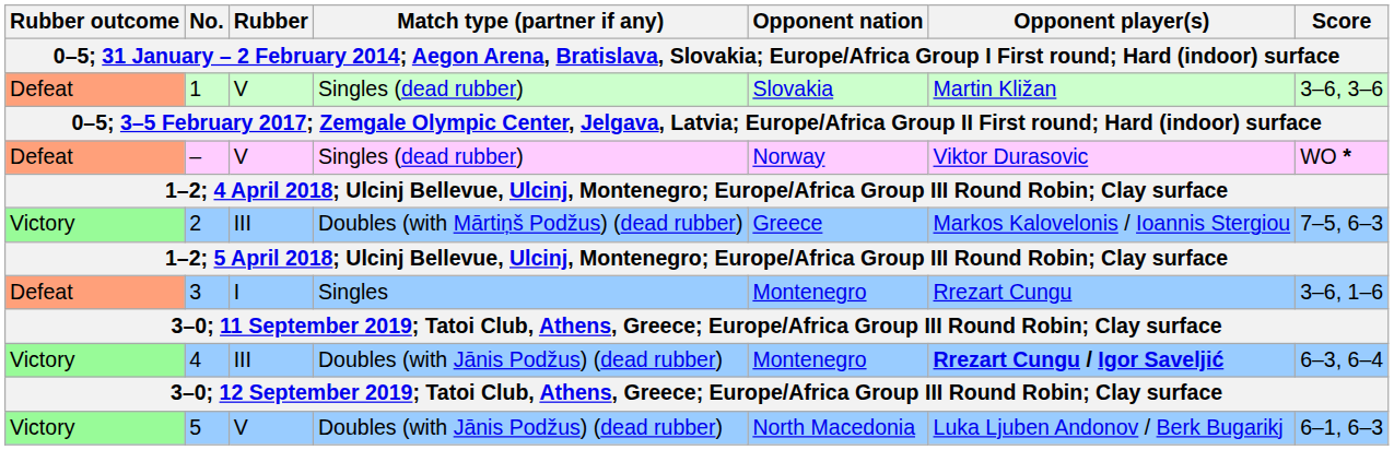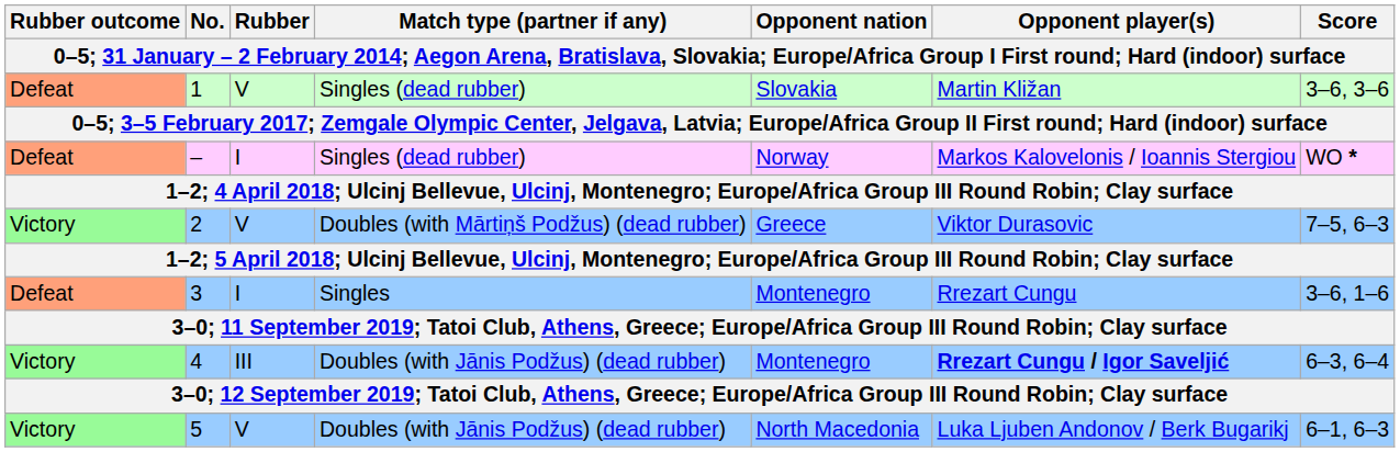 <table class=wikitable>
 <tr>
 <th>Rubber outcome</th>
 <th>No.</th>
 <th>Rubber</th>
 <th>Match type (partner if any)</th>
 <th>Opponent nation</th>
 <th>Opponent player(s)</th>
 <th>Score</th>
 </tr>
 <tr>
 <th colspan=7>0–5; <a href='#'>31 January – 2 February 2014</a>; <a href='#'>Aegon Arena</a>, <a href='#'>Bratislava</a>, Slovakia; Europe/Africa Group I First round; Hard (indoor) surface</th>
 </tr>
 <tr bgcolor=#CCFFCC>
 <td bgcolor=FFA07A>Defeat</td>
 <td>1</td>
 <td>V</td>
 <td>Singles (<a href='#'>dead rubber</a>)</td>
 <td> <a href='#'>Slovakia</a></td>
 <td><a href='#'>Martin Kližan</a></td>
 <td>3–6, 3–6</td>
 </tr>
 <tr>
 <th colspan=7>0–5; <a href='#'>3–5 February 2017</a>; <a href='#'>Zemgale Olympic Center</a>, <a href='#'>Jelgava</a>, Latvia; Europe/Africa Group II First round; Hard (indoor) surface</th>
 </tr>
 <tr bgcolor=#FFCCFF>
 <td bgcolor=FFA07A>Defeat</td>
 <td>–</td>
-<td>V</td>
+<td>I</td>
 <td>Singles (<a href='#'>dead rubber</a>)</td>
 <td> <a href='#'>Norway</a></td>
-<td><a href='#'>Viktor Durasovic</a></td>
+<td><a href='#'>Markos Kalovelonis</a> / <a href='#'>Ioannis Stergiou</a></td>
 <td>WO <strong>*</strong></td>
 </tr>
 <tr>
 <th colspan=7>1–2; <a href='#'>4 April 2018</a>; Ulcinj Bellevue, <a href='#'>Ulcinj</a>, Montenegro; Europe/Africa Group III Round Robin; Clay surface</th>
 </tr>
 <tr bgcolor=#99CCFF>
 <td bgcolor=98FB98>Victory</td>
 <td>2</td>
-<td>III</td>
+<td>V</td>
 <td>Doubles (with <a href='#'>Mārtiņš Podžus</a>) (<a href='#'>dead rubber</a>)</td>
 <td> <a href='#'>Greece</a></td>
-<td><a href='#'>Markos Kalovelonis</a> / <a href='#'>Ioannis Stergiou</a></td>
+<td><a href='#'>Viktor Durasovic</a></td>
 <td>7–5, 6–3</td>
 </tr>
 <tr>
 <th colspan=7>1–2; <a href='#'>5 April 2018</a>; Ulcinj Bellevue, <a href='#'>Ulcinj</a>, Montenegro; Europe/Africa Group III Round Robin; Clay surface</th>
 </tr>
 <tr bgcolor=#99CCFF>
 <td bgcolor=FFA07A>Defeat</td>
 <td>3</td>
 <td>I</td>
 <td>Singles</td>
 <td> <a href='#'>Montenegro</a></td>
 <td><a href='#'>Rrezart Cungu</a></td>
 <td>3–6, 1–6</td>
 </tr>
 <tr>
 <th colspan=7>3–0; <a href='#'>11 September 2019</a>; Tatoi Club, <a href='#'>Athens</a>, Greece; Europe/Africa Group III Round Robin; Clay surface</th>
 </tr>
 <tr bgcolor=#99CCFF>
 <td bgcolor=98FB98>Victory</td>
 <td>4</td>
 <td>III</td>
 <td>Doubles (with <a href='#'>Jānis Podžus</a>) (<a href='#'>dead rubber</a>)</td>
 <td> <a href='#'>Montenegro</a></td>
 <td><strong><a href='#'>Rrezart Cungu</a> / <a href='#'>Igor Saveljić</a></strong></td>
 <td>6–3, 6–4</td>
 </tr>
 <tr>
 <th colspan=7>3–0; <a href='#'>12 September 2019</a>; Tatoi Club, <a href='#'>Athens</a>, Greece; Europe/Africa Group III Round Robin; Clay surface</th>
 </tr>
 <tr bgcolor=#99CCFF>
 <td bgcolor=98FB98>Victory</td>
 <td>5</td>
 <td>V</td>
 <td>Doubles (with <a href='#'>Jānis Podžus</a>) (<a href='#'>dead rubber</a>)</td>
 <td> <a href='#'>North Macedonia</a></td>
 <td><a href='#'>Luka Ljuben Andonov</a> / <a href='#'>Berk Bugarikj</a></td>
 <td>6–1, 6–3</td>
 </tr>
 </table>
